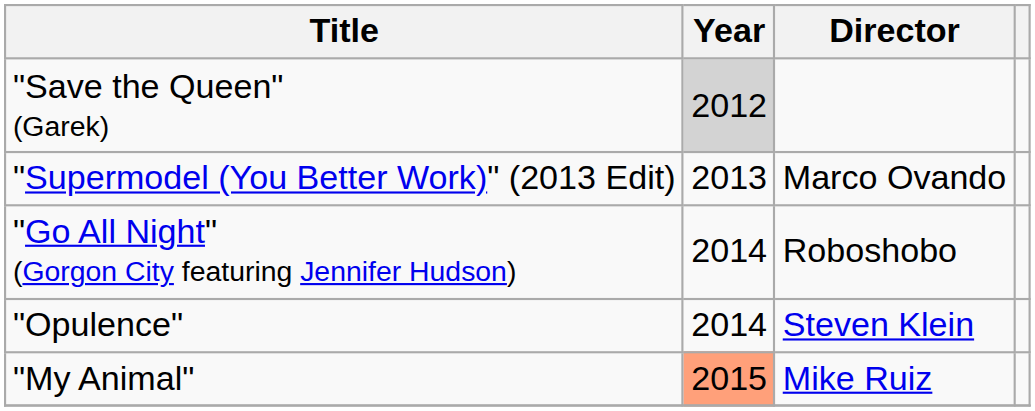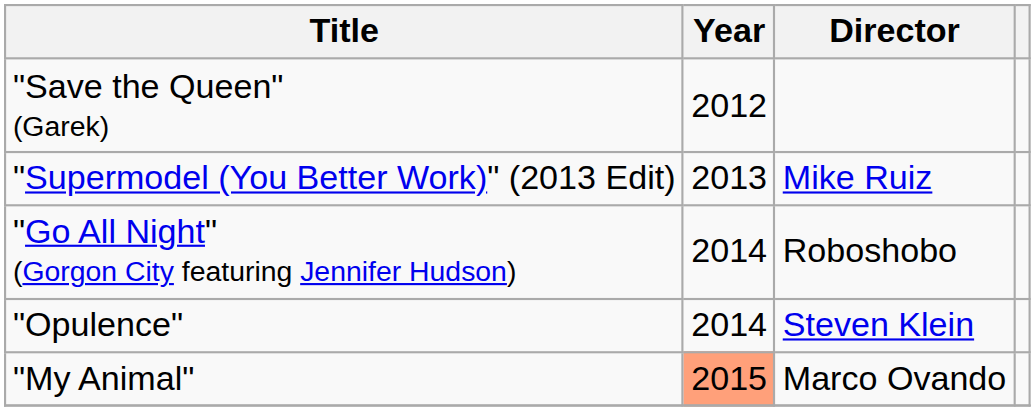 <table class="wikitable plainrowheaders" style="text-align:left;" border="1">
 <tr>
 <th>Title</th>
 <th>Year</th>
 <th>Director</th>
 <th></th>
 </tr>
 <tr>
 <td>"Save the Queen"<br><small>(Garek)</small></td>
-<td style="background: lightgrey;">2012</td>
+<td>2012</td>
 <td></td>
 <td></td>
 </tr>
 <tr>
 <td>"<a href='#'>Supermodel (You Better Work)</a>" (2013 Edit)<br></td>
 <td>2013</td>
-<td>Marco Ovando</td>
+<td><a href='#'>Mike Ruiz</a></td>
 <td></td>
 </tr>
 <tr>
 <td>"<a href='#'>Go All Night</a>"<br><small>(<a href='#'>Gorgon City</a> featuring <a href='#'>Jennifer Hudson</a>)</small></td>
 <td>2014</td>
 <td>Roboshobo</td>
 <td></td>
 </tr>
 <tr>
 <td>"Opulence"<br></td>
 <td>2014</td>
 <td><a href='#'>Steven Klein</a></td>
 <td></td>
 </tr>
 <tr>
 <td>"My Animal"<br></td>
 <td style="background: lightsalmon;">2015</td>
-<td><a href='#'>Mike Ruiz</a></td>
+<td>Marco Ovando</td>
 <td></td>
 </tr>
 <tr>
 </tr>
 </table>
